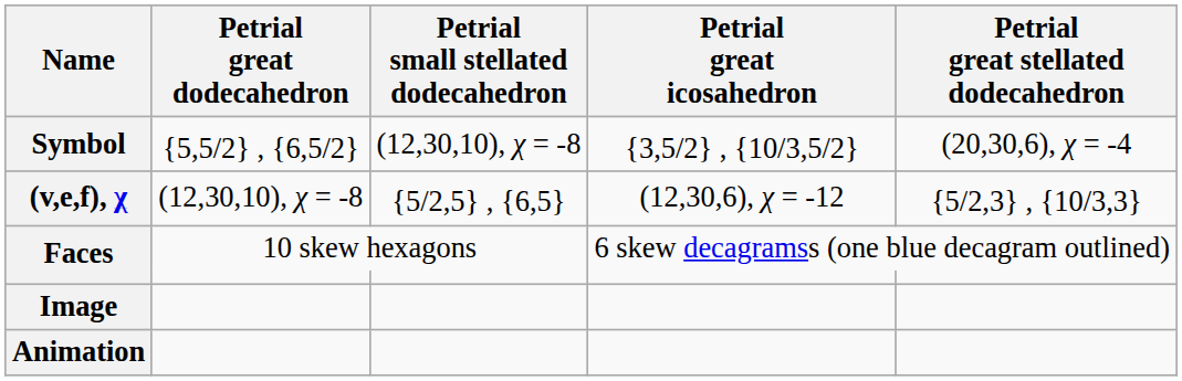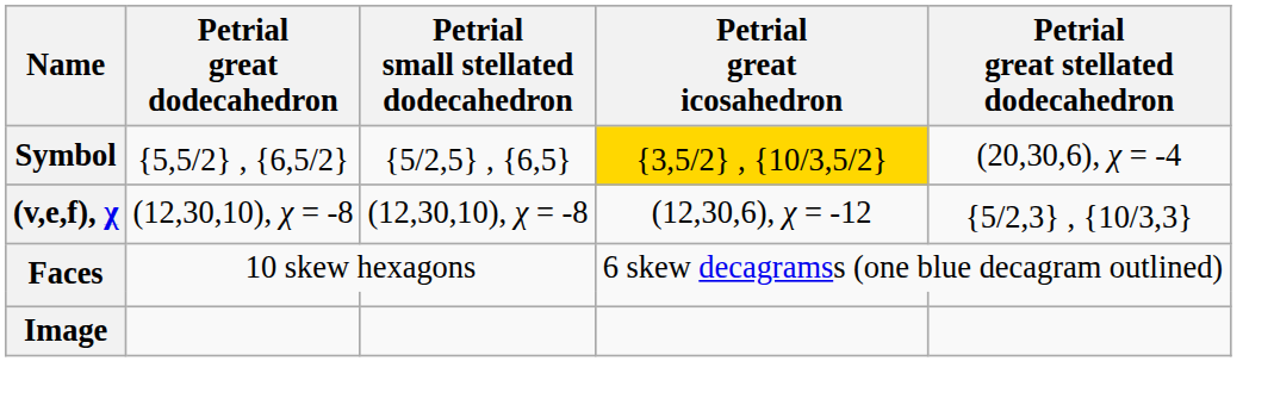 <table class=wikitable>
 <tr>
 <th>Name</th>
 <th>Petrial<br>great<br>dodecahedron</th>
 <th>Petrial<br>small stellated<br>dodecahedron</th>
 <th>Petrial<br>great<br>icosahedron</th>
 <th>Petrial<br>great stellated<br>dodecahedron</th>
 </tr>
 <tr align=center>
 <th>Symbol</th>
 <td>{5,5/2}<sup></sup>  , {6,5/2}</td>
-<td>(12,30,10), <em>χ</em> = -8</td>
-<td>{3,5/2}<sup></sup>  , {10/3,5/2}</td>
+<td>{5/2,5}<sup></sup>  , {6,5}</td>
+<td style="background: gold;">{3,5/2}<sup></sup>  , {10/3,5/2}</td>
 <td>(20,30,6), <em>χ</em> = -4</td>
 </tr>
 <tr align=center>
 <th>(v,e,f), <a href='#'>χ</a></th>
 <td>(12,30,10), <em>χ</em> = -8</td>
-<td>{5/2,5}<sup></sup>  , {6,5}</td>
+<td>(12,30,10), <em>χ</em> = -8</td>
 <td>(12,30,6), <em>χ</em> = -12</td>
 <td>{5/2,3}<sup></sup>  , {10/3,3}</td>
 </tr>
 <tr align=center>
 <th rowspan=2>Faces</th>
 <td colspan=2 style="border-bottom-style:none;">10 skew hexagons</td>
 <td colspan=2 style="border-bottom-style:none;">6 skew <a href='#'>decagrams</a>s (one blue decagram outlined)</td>
 </tr>
 <tr align=center>
 <td style="border-top-style:none;"></td>
 <td style="border-top-style:none;"></td>
 <td style="border-top-style:none;"></td>
 <td style="border-top-style:none;"></td>
 </tr>
 <tr align=center>
 <th>Image</th>
 <td></td>
 <td></td>
 <td></td>
 <td></td>
 </tr>
-<tr align=center>
-<th>Animation</th>
-<td></td>
-<td></td>
-<td></td>
-<td></td>
-</tr>
 </table>
